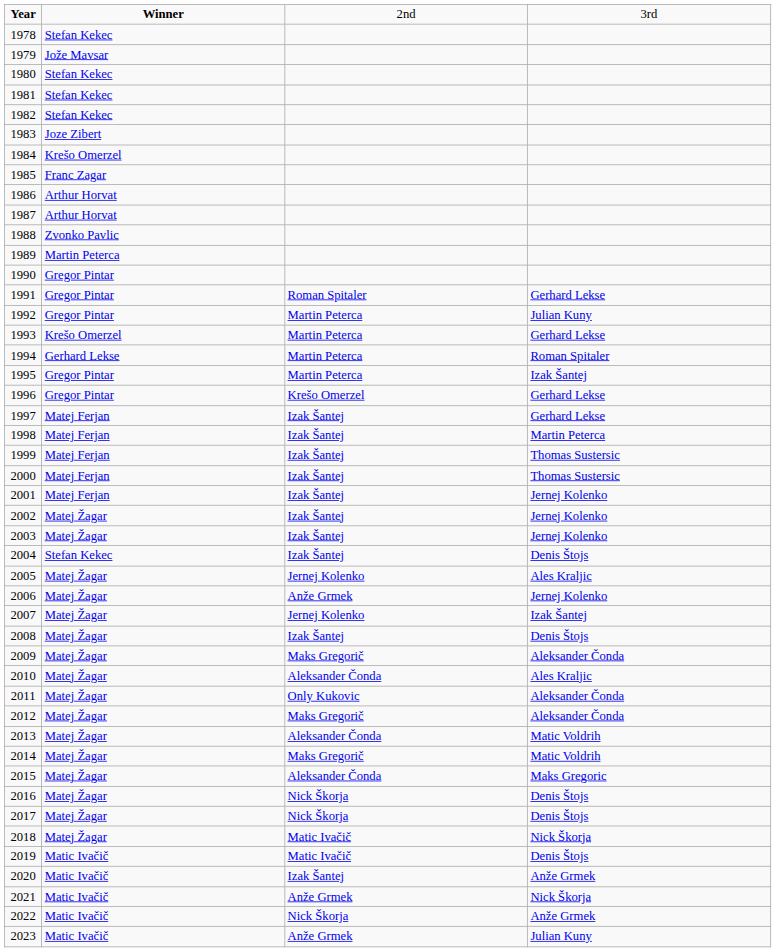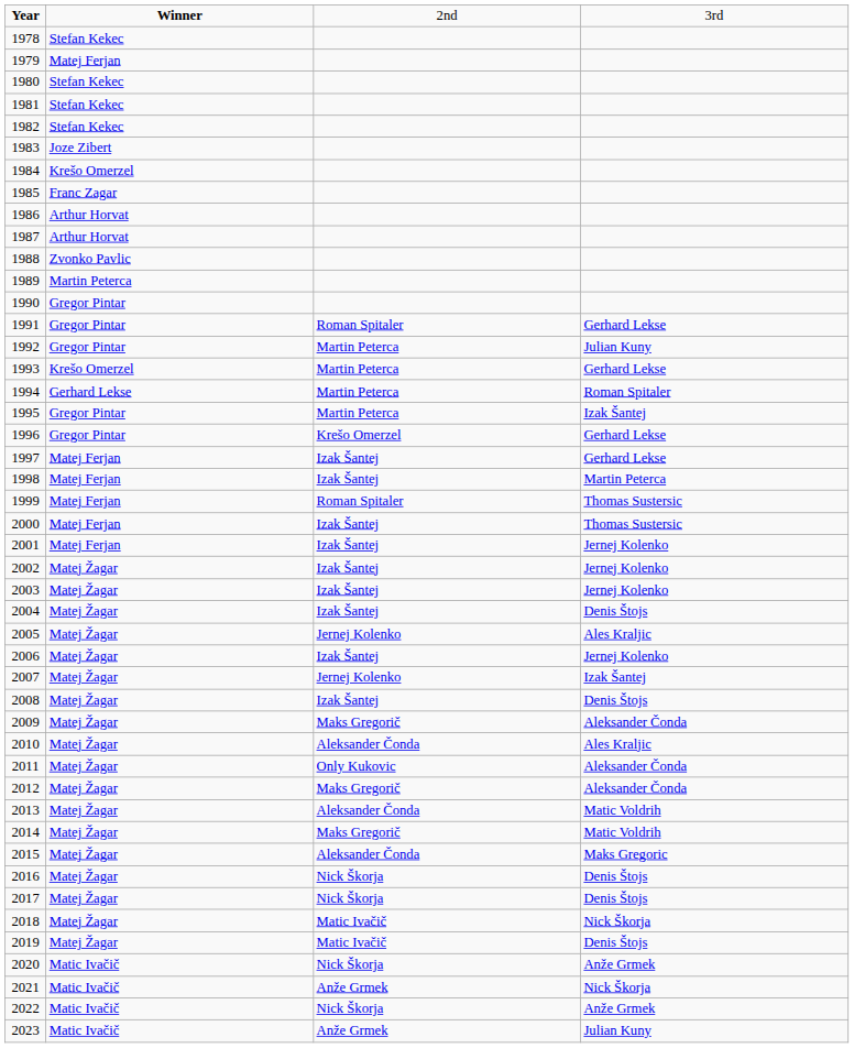 <table class="wikitable">
 <tr align=center>
 <td width=40px  ><strong>Year</strong></td>
 <td width=300px ><strong>Winner</strong></td>
 <td width=300px >2nd</td>
 <td width=300px >3rd</td>
 </tr>
 <tr>
 <td align=center>1978</td>
 <td><a href='#'>Stefan Kekec</a></td>
 <td></td>
 <td></td>
 </tr>
 <tr>
 <td align=center>1979</td>
-<td><a href='#'>Jože Mavsar</a></td>
+<td><a href='#'>Matej Ferjan</a></td>
 <td></td>
 <td></td>
 </tr>
 <tr>
 <td align=center>1980</td>
 <td><a href='#'>Stefan Kekec</a></td>
 <td></td>
 <td></td>
 </tr>
 <tr>
 <td align=center>1981</td>
 <td><a href='#'>Stefan Kekec</a></td>
 <td></td>
 <td></td>
 </tr>
 <tr>
 <td align=center>1982</td>
 <td><a href='#'>Stefan Kekec</a></td>
 <td></td>
 <td></td>
 </tr>
 <tr>
 <td align=center>1983</td>
 <td><a href='#'>Joze Zibert</a></td>
 <td></td>
 <td></td>
 </tr>
 <tr>
 <td align=center>1984</td>
 <td><a href='#'>Krešo Omerzel</a></td>
 <td></td>
 <td></td>
 </tr>
 <tr>
 <td align=center>1985</td>
 <td><a href='#'>Franc Zagar</a></td>
 <td></td>
 <td></td>
 </tr>
 <tr>
 <td align=center>1986</td>
 <td><a href='#'>Arthur Horvat</a></td>
 <td></td>
 <td></td>
 </tr>
 <tr>
 <td align=center>1987</td>
 <td><a href='#'>Arthur Horvat</a></td>
 <td></td>
 <td></td>
 </tr>
 <tr>
 <td align=center>1988</td>
 <td><a href='#'>Zvonko Pavlic</a></td>
 <td></td>
 <td></td>
 </tr>
 <tr>
 <td align=center>1989</td>
 <td><a href='#'>Martin Peterca</a></td>
 <td></td>
 <td></td>
 </tr>
 <tr>
 <td align=center>1990</td>
 <td><a href='#'>Gregor Pintar</a></td>
 <td></td>
 <td></td>
 </tr>
 <tr>
 <td align=center>1991</td>
 <td><a href='#'>Gregor Pintar</a></td>
 <td><a href='#'>Roman Spitaler</a></td>
 <td><a href='#'>Gerhard Lekse</a></td>
 </tr>
 <tr>
 <td align=center>1992</td>
 <td><a href='#'>Gregor Pintar</a></td>
 <td><a href='#'>Martin Peterca</a></td>
 <td><a href='#'>Julian Kuny</a></td>
 </tr>
 <tr>
 <td align=center>1993</td>
 <td><a href='#'>Krešo Omerzel</a></td>
 <td><a href='#'>Martin Peterca</a></td>
 <td><a href='#'>Gerhard Lekse</a></td>
 </tr>
 <tr>
 <td align=center>1994</td>
 <td><a href='#'>Gerhard Lekse</a></td>
 <td><a href='#'>Martin Peterca</a></td>
 <td><a href='#'>Roman Spitaler</a></td>
 </tr>
 <tr>
 <td align=center>1995</td>
 <td><a href='#'>Gregor Pintar</a></td>
 <td><a href='#'>Martin Peterca</a></td>
 <td><a href='#'>Izak Šantej</a></td>
 </tr>
 <tr>
 <td align=center>1996</td>
 <td><a href='#'>Gregor Pintar</a></td>
 <td><a href='#'>Krešo Omerzel</a></td>
 <td><a href='#'>Gerhard Lekse</a></td>
 </tr>
 <tr>
 <td align=center>1997</td>
 <td><a href='#'>Matej Ferjan</a></td>
 <td><a href='#'>Izak Šantej</a></td>
 <td><a href='#'>Gerhard Lekse</a></td>
 </tr>
 <tr>
 <td align=center>1998</td>
 <td><a href='#'>Matej Ferjan</a></td>
 <td><a href='#'>Izak Šantej</a></td>
 <td><a href='#'>Martin Peterca</a></td>
 </tr>
 <tr>
 <td align=center>1999</td>
 <td><a href='#'>Matej Ferjan</a></td>
-<td><a href='#'>Izak Šantej</a></td>
+<td><a href='#'>Roman Spitaler</a></td>
 <td><a href='#'>Thomas Sustersic</a></td>
 </tr>
 <tr>
 <td align=center>2000</td>
 <td><a href='#'>Matej Ferjan</a></td>
 <td><a href='#'>Izak Šantej</a></td>
 <td><a href='#'>Thomas Sustersic</a></td>
 </tr>
 <tr>
 <td align=center>2001</td>
 <td><a href='#'>Matej Ferjan</a></td>
 <td><a href='#'>Izak Šantej</a></td>
 <td><a href='#'>Jernej Kolenko</a></td>
 </tr>
 <tr>
 <td align=center>2002</td>
 <td><a href='#'>Matej Žagar</a></td>
 <td><a href='#'>Izak Šantej</a></td>
 <td><a href='#'>Jernej Kolenko</a></td>
 </tr>
 <tr>
 <td align=center>2003</td>
 <td><a href='#'>Matej Žagar</a></td>
 <td><a href='#'>Izak Šantej</a></td>
 <td><a href='#'>Jernej Kolenko</a></td>
 </tr>
 <tr>
 <td align=center>2004</td>
-<td><a href='#'>Stefan Kekec</a></td>
+<td><a href='#'>Matej Žagar</a></td>
 <td><a href='#'>Izak Šantej</a></td>
 <td><a href='#'>Denis Štojs</a></td>
 </tr>
 <tr>
 <td align=center>2005</td>
 <td><a href='#'>Matej Žagar</a></td>
 <td><a href='#'>Jernej Kolenko</a></td>
 <td><a href='#'>Ales Kraljic</a></td>
 </tr>
 <tr>
 <td align=center>2006</td>
 <td><a href='#'>Matej Žagar</a></td>
-<td><a href='#'>Anže Grmek</a></td>
+<td><a href='#'>Izak Šantej</a></td>
 <td><a href='#'>Jernej Kolenko</a></td>
 </tr>
 <tr>
 <td align=center>2007</td>
 <td><a href='#'>Matej Žagar</a></td>
 <td><a href='#'>Jernej Kolenko</a></td>
 <td><a href='#'>Izak Šantej</a></td>
 </tr>
 <tr>
 <td align=center>2008</td>
 <td><a href='#'>Matej Žagar</a></td>
 <td><a href='#'>Izak Šantej</a></td>
 <td><a href='#'>Denis Štojs</a></td>
 </tr>
 <tr>
 <td align=center>2009</td>
 <td><a href='#'>Matej Žagar</a></td>
 <td><a href='#'>Maks Gregorič</a></td>
 <td><a href='#'>Aleksander Čonda</a></td>
 </tr>
 <tr>
 <td align=center>2010</td>
 <td><a href='#'>Matej Žagar</a></td>
 <td><a href='#'>Aleksander Čonda</a></td>
 <td><a href='#'>Ales Kraljic</a></td>
 </tr>
 <tr>
 <td align=center>2011</td>
 <td><a href='#'>Matej Žagar</a></td>
 <td><a href='#'>Only Kukovic</a></td>
 <td><a href='#'>Aleksander Čonda</a></td>
 </tr>
 <tr>
 <td align=center>2012</td>
 <td><a href='#'>Matej Žagar</a></td>
 <td><a href='#'>Maks Gregorič</a></td>
 <td><a href='#'>Aleksander Čonda</a></td>
 </tr>
 <tr>
 <td align=center>2013</td>
 <td><a href='#'>Matej Žagar</a></td>
 <td><a href='#'>Aleksander Čonda</a></td>
 <td><a href='#'>Matic Voldrih</a></td>
 </tr>
 <tr>
 <td align=center>2014</td>
 <td><a href='#'>Matej Žagar</a></td>
 <td><a href='#'>Maks Gregorič</a></td>
 <td><a href='#'>Matic Voldrih</a></td>
 </tr>
 <tr>
 <td align=center>2015</td>
 <td><a href='#'>Matej Žagar</a></td>
 <td><a href='#'>Aleksander Čonda</a></td>
 <td><a href='#'>Maks Gregoric</a></td>
 </tr>
 <tr>
 <td align=center>2016</td>
 <td><a href='#'>Matej Žagar</a></td>
 <td><a href='#'>Nick Škorja</a></td>
 <td><a href='#'>Denis Štojs</a></td>
 </tr>
 <tr>
 <td align=center>2017</td>
 <td><a href='#'>Matej Žagar</a></td>
 <td><a href='#'>Nick Škorja</a></td>
 <td><a href='#'>Denis Štojs</a></td>
 </tr>
 <tr>
 <td align=center>2018</td>
 <td><a href='#'>Matej Žagar</a></td>
 <td><a href='#'>Matic Ivačič</a></td>
 <td><a href='#'>Nick Škorja</a></td>
 </tr>
 <tr>
 <td align=center>2019</td>
-<td><a href='#'>Matic Ivačič</a></td>
+<td><a href='#'>Matej Žagar</a></td>
 <td><a href='#'>Matic Ivačič</a></td>
 <td><a href='#'>Denis Štojs</a></td>
 </tr>
 <tr>
 <td align=center>2020</td>
 <td><a href='#'>Matic Ivačič</a></td>
-<td><a href='#'>Izak Šantej</a></td>
+<td><a href='#'>Nick Škorja</a></td>
 <td><a href='#'>Anže Grmek</a></td>
 </tr>
 <tr>
 <td align=center>2021</td>
 <td><a href='#'>Matic Ivačič</a></td>
 <td><a href='#'>Anže Grmek</a></td>
 <td><a href='#'>Nick Škorja</a></td>
 </tr>
 <tr>
 <td align=center>2022</td>
 <td><a href='#'>Matic Ivačič</a></td>
 <td><a href='#'>Nick Škorja</a></td>
 <td><a href='#'>Anže Grmek</a></td>
 </tr>
 <tr>
 <td align=center>2023</td>
 <td><a href='#'>Matic Ivačič</a></td>
 <td><a href='#'>Anže Grmek</a></td>
 <td><a href='#'>Julian Kuny</a></td>
 </tr>
 </table>
